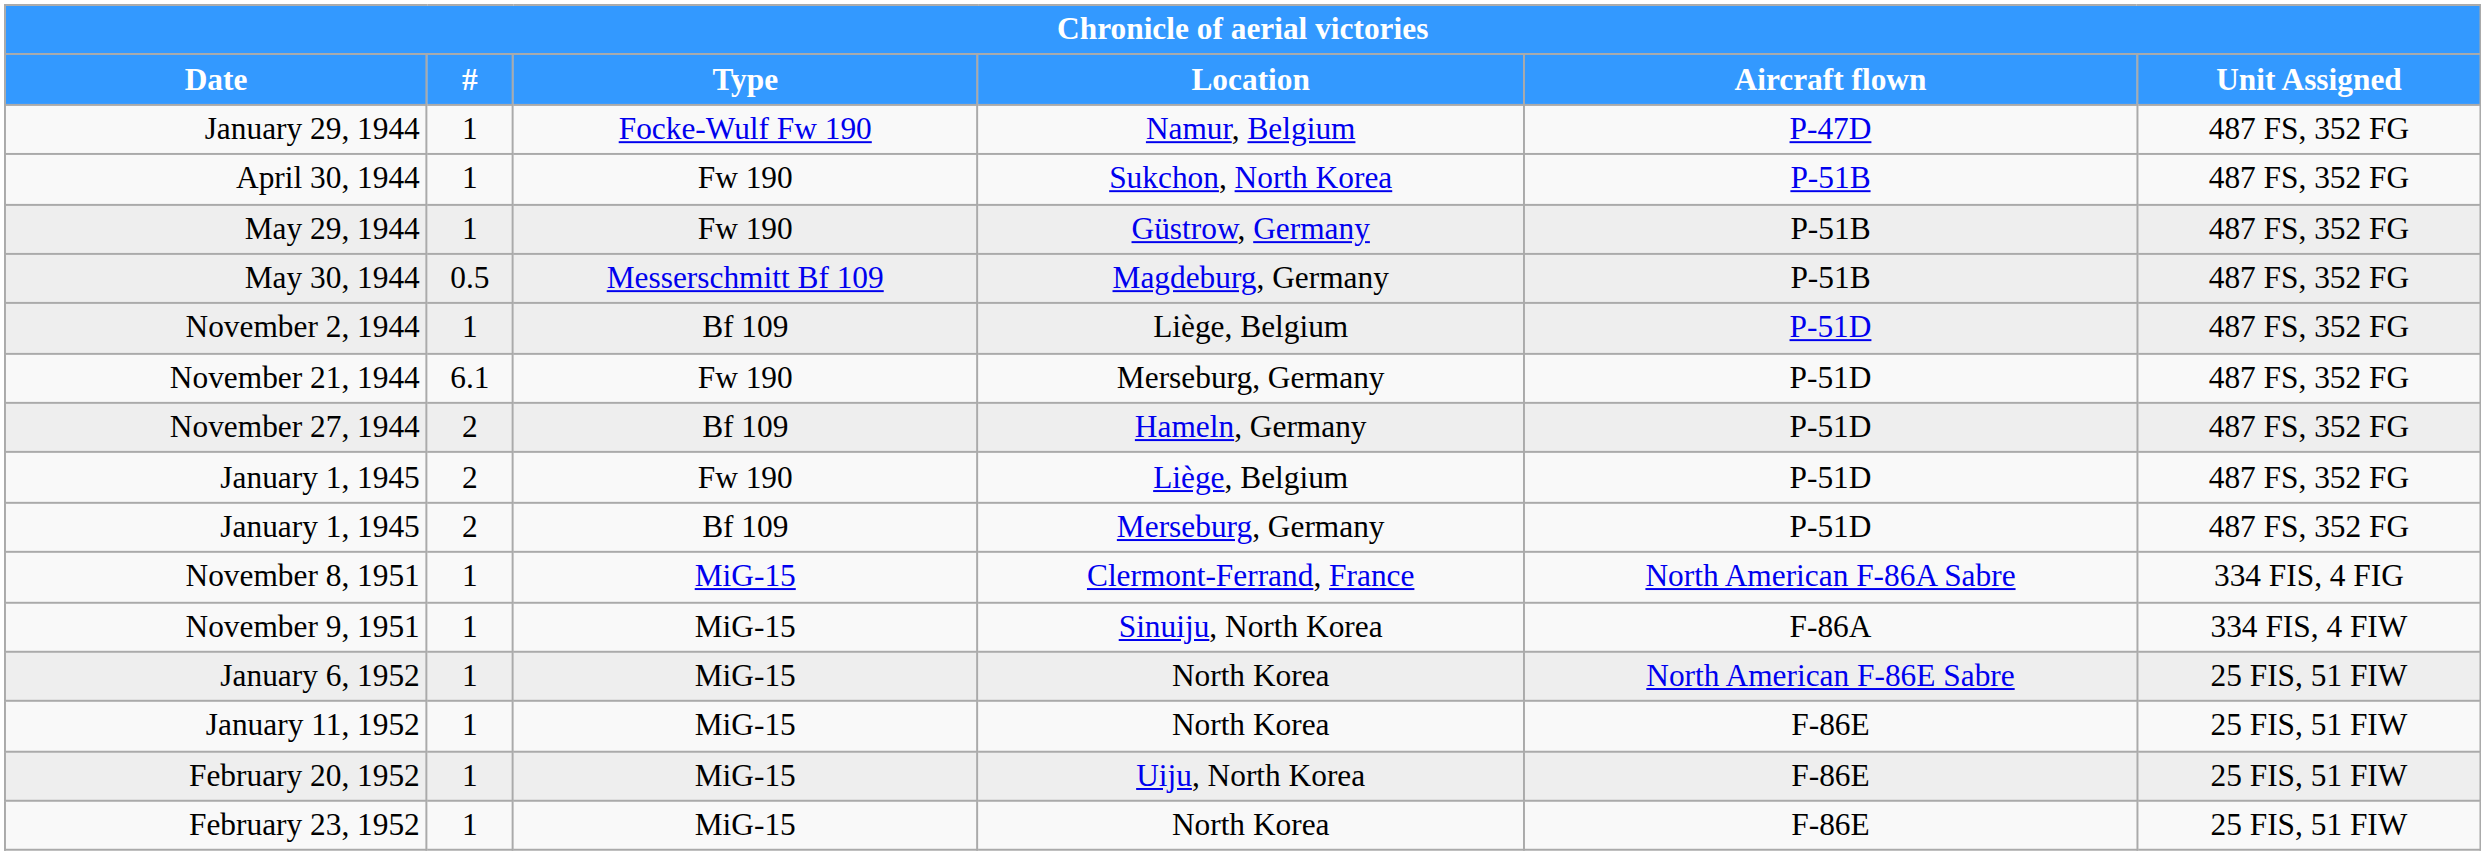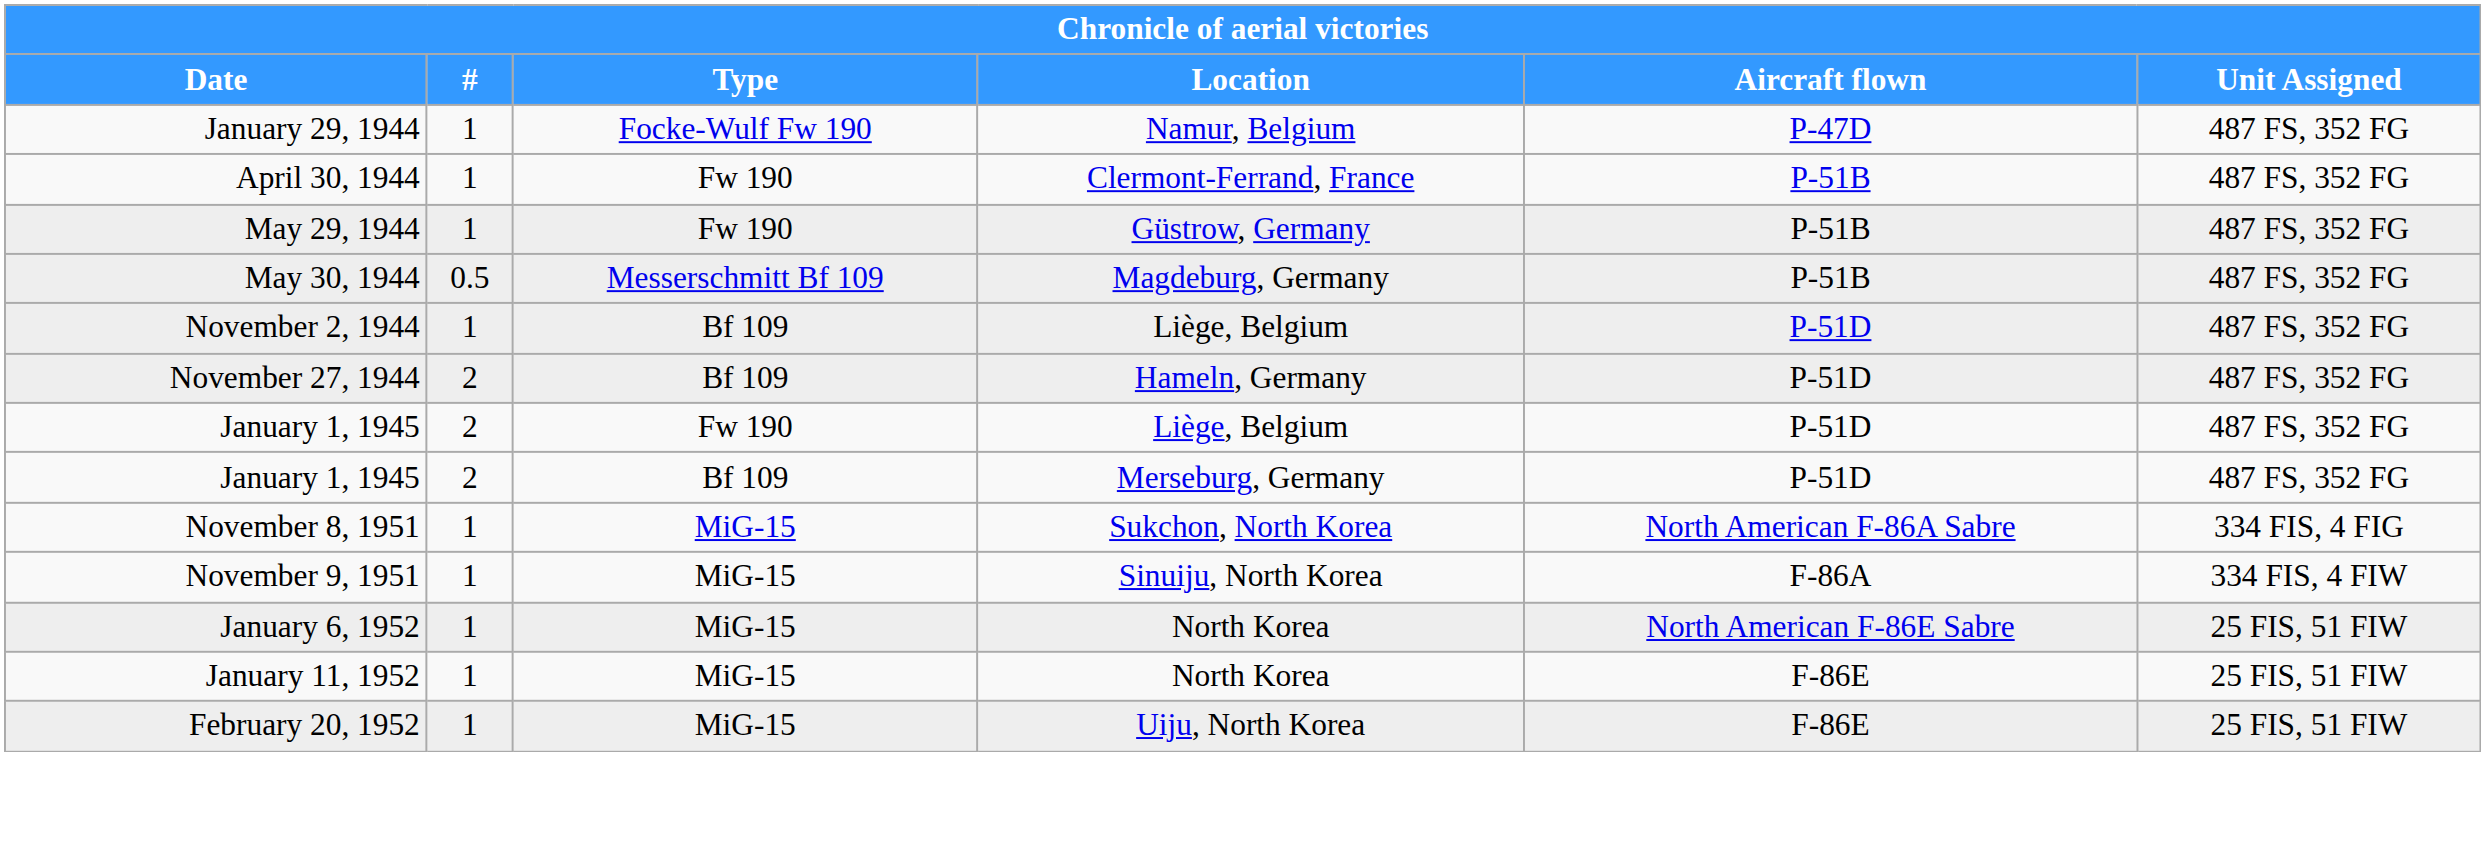 <table class="wikitable plainrowheaders collapsible collapsed" style="margin-left: auto; margin-right: auto; border: none; text-align:right; width: 100%;">
 <tr style="color:white;">
 <th colspan="6" style="background-color: #3399ff">Chronicle of aerial victories</th>
 </tr>
 <tr style="color:white;">
 <th style="background-color: #3399ff">Date</th>
 <th style="background-color: #3399ff">#</th>
 <th style="background-color: #3399ff">Type</th>
 <th style="background-color: #3399ff">Location</th>
 <th style="background-color: #3399ff">Aircraft flown</th>
 <th style="background-color: #3399ff">Unit Assigned</th>
 </tr>
 <tr>
 <td>January 29, 1944</td>
 <td align=center>1</td>
 <td align=center><a href='#'>Focke-Wulf Fw 190</a></td>
 <td align=center><a href='#'>Namur</a>, <a href='#'>Belgium</a></td>
 <td align=center><a href='#'>P-47D</a></td>
 <td align=center>487 FS, 352 FG</td>
 </tr>
 <tr>
 <td>April 30, 1944</td>
 <td align=center>1</td>
 <td align=center>Fw 190</td>
-<td align=center><a href='#'>Sukchon</a>, <a href='#'>North Korea</a></td>
+<td align=center><a href='#'>Clermont-Ferrand</a>, <a href='#'>France</a></td>
 <td align=center><a href='#'>P-51B</a></td>
 <td align=center>487 FS, 352 FG</td>
 </tr>
 <tr style="background:#eee;">
 <td>May 29, 1944</td>
 <td align=center>1</td>
 <td align=center>Fw 190</td>
 <td align=center><a href='#'>Güstrow</a>, <a href='#'>Germany</a></td>
 <td align=center>P-51B</td>
 <td align=center>487 FS, 352 FG</td>
 </tr>
 <tr style="background:#eee;">
 <td>May 30, 1944</td>
 <td align=center>0.5</td>
 <td align=center><a href='#'>Messerschmitt Bf 109</a></td>
 <td align=center><a href='#'>Magdeburg</a>, Germany</td>
 <td align=center>P-51B</td>
 <td align=center>487 FS, 352 FG</td>
 </tr>
 <tr style="background:#eee;">
 <td>November 2, 1944</td>
 <td align=center>1</td>
 <td align=center>Bf 109</td>
 <td align=center>Liège, Belgium</td>
 <td align=center><a href='#'>P-51D</a></td>
-<td align=center>487 FS, 352 FG</td>
-</tr>
-<tr>
-<td>November 21, 1944</td>
-<td align=center>6.1</td>
-<td align=center>Fw 190</td>
-<td align=center>Merseburg, Germany</td>
-<td align=center>P-51D</td>
 <td align=center>487 FS, 352 FG</td>
 </tr>
 <tr style="background:#eee;">
 <td>November 27, 1944</td>
 <td align=center>2</td>
 <td align=center>Bf 109</td>
 <td align=center><a href='#'>Hameln</a>, Germany</td>
 <td align=center>P-51D</td>
 <td align=center>487 FS, 352 FG</td>
 </tr>
 <tr>
 <td>January 1, 1945</td>
 <td align=center>2</td>
 <td align=center>Fw 190</td>
 <td align=center><a href='#'>Liège</a>, Belgium</td>
 <td align=center>P-51D</td>
 <td align=center>487 FS, 352 FG</td>
 </tr>
 <tr>
 <td>January 1, 1945</td>
 <td align=center>2</td>
 <td align=center>Bf 109</td>
 <td align=center><a href='#'>Merseburg</a>, Germany</td>
 <td align=center>P-51D</td>
 <td align=center>487 FS, 352 FG</td>
 </tr>
 <tr>
 <td>November 8, 1951</td>
 <td align=center>1</td>
 <td align=center><a href='#'>MiG-15</a></td>
-<td align=center><a href='#'>Clermont-Ferrand</a>, <a href='#'>France</a></td>
+<td align=center><a href='#'>Sukchon</a>, <a href='#'>North Korea</a></td>
 <td align=center><a href='#'>North American F-86A Sabre</a></td>
 <td align=center>334 FIS, 4 FIG</td>
 </tr>
 <tr>
 <td>November 9, 1951</td>
 <td align=center>1</td>
 <td align=center>MiG-15</td>
 <td align=center><a href='#'>Sinuiju</a>, North Korea</td>
 <td align=center>F-86A</td>
 <td align=center>334 FIS, 4 FIW</td>
 </tr>
 <tr style="background:#eee;">
 <td>January 6, 1952</td>
 <td align=center>1</td>
 <td align=center>MiG-15</td>
 <td align=center>North Korea</td>
 <td align=center><a href='#'>North American F-86E Sabre</a></td>
 <td align=center>25 FIS, 51 FIW</td>
 </tr>
 <tr>
 <td>January 11, 1952</td>
 <td align=center>1</td>
 <td align=center>MiG-15</td>
 <td align=center>North Korea</td>
 <td align=center>F-86E</td>
 <td align=center>25 FIS, 51 FIW</td>
 </tr>
 <tr style="background:#eee;">
 <td>February 20, 1952</td>
 <td align=center>1</td>
 <td align=center>MiG-15</td>
 <td align=center><a href='#'>Uiju</a>, North Korea</td>
 <td align=center>F-86E</td>
 <td align=center>25 FIS, 51 FIW</td>
 </tr>
-<tr>
-<td>February 23, 1952</td>
-<td align=center>1</td>
-<td align=center>MiG-15</td>
-<td align=center>North Korea</td>
-<td align=center>F-86E</td>
-<td align=center>25 FIS, 51 FIW</td>
-</tr>
 </table>
